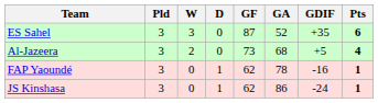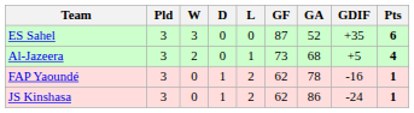 <table class=wikitable style="text-align:center" width=500>
 <tr>
 <th width=25%>Team</th>
 <th width=5%>Pld</th>
 <th width=5%>W</th>
 <th width=5%>D</th>
+<th width=5%>L</th>
 <th width=5%>GF</th>
 <th width=5%>GA</th>
 <th width=5%>GDIF</th>
 <th width=5%>Pts</th>
 </tr>
 <tr bgcolor=#ccffcc>
 <td align="left"> <a href='#'>ES Sahel</a></td>
 <td>3</td>
 <td>3</td>
+<td>0</td>
 <td>0</td>
 <td>87</td>
 <td>52</td>
 <td>+35</td>
 <td><strong>6</strong></td>
 </tr>
 <tr bgcolor=#ccffcc>
 <td align="left"> <a href='#'>Al-Jazeera</a></td>
 <td>3</td>
 <td>2</td>
 <td>0</td>
+<td>1</td>
 <td>73</td>
 <td>68</td>
 <td>+5</td>
 <td><strong>4</strong></td>
 </tr>
 <tr bgcolor=#ffdddd>
 <td align="left"> <a href='#'>FAP Yaoundé</a></td>
 <td>3</td>
 <td>0</td>
 <td>1</td>
+<td>2</td>
 <td>62</td>
 <td>78</td>
 <td>-16</td>
 <td><strong>1</strong></td>
 </tr>
 <tr bgcolor=#ffdddd>
 <td align="left"> <a href='#'>JS Kinshasa</a></td>
 <td>3</td>
 <td>0</td>
 <td>1</td>
+<td>2</td>
 <td>62</td>
 <td>86</td>
 <td>-24</td>
 <td><strong>1</strong></td>
 </tr>
 </table>
